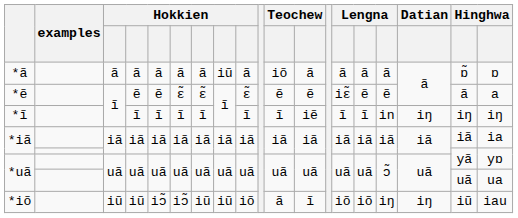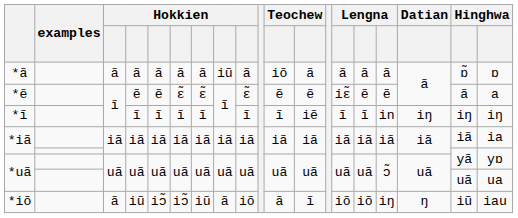 <table class="wikitable" style="text-align:center;">
 <tr>
 <th rowspan="2"></th>
 <th rowspan="2">examples</th>
 <th colspan="7">Hokkien</th>
 <th rowspan="10"></th>
 <th colspan="2">Teochew</th>
 <th rowspan="10"></th>
 <th colspan="3">Lengna</th>
 <th>Datian</th>
 <th colspan="2">Hinghwa</th>
 </tr>
 <tr>
 <th> <br> </th>
 <th><br></th>
 <th><br></th>
 <th></th>
 <th><br><br></th>
 <th></th>
 <th></th>
 <th> <br> <br></th>
 <th></th>
 <th></th>
 <th></th>
 <th></th>
 <th></th>
 <th></th>
 <th></th>
 </tr>
 <tr>
 <td>*ã</td>
 <td style="text-align: left;"></td>
 <td>ã</td>
 <td>ã</td>
 <td>ã</td>
 <td>ã</td>
 <td>ã</td>
 <td>iũ</td>
 <td>ã</td>
 <td>iõ</td>
 <td>ã</td>
 <td>ã</td>
 <td>ã</td>
 <td>ã</td>
 <td rowspan="2">ã</td>
 <td>ɒ̃</td>
 <td>ɒ</td>
 </tr>
 <tr>
 <td>*ẽ</td>
 <td style="text-align: left;"></td>
 <td rowspan="2">ĩ</td>
 <td>ẽ</td>
 <td>ẽ</td>
 <td>ɛ̃</td>
 <td>ɛ̃</td>
 <td rowspan="2">ĩ</td>
 <td>ɛ̃</td>
 <td>ẽ</td>
 <td>ẽ</td>
 <td>iɛ̃</td>
 <td>ẽ</td>
 <td>ẽ</td>
 <td>ã</td>
 <td>a</td>
 </tr>
 <tr>
 <td>*ĩ</td>
 <td style="text-align: left;"></td>
 <td>ĩ</td>
 <td>ĩ</td>
 <td>ĩ</td>
 <td>ĩ</td>
 <td>ĩ</td>
 <td>ĩ</td>
 <td>iẽ</td>
 <td>ĩ</td>
 <td>ĩ</td>
 <td>in</td>
 <td>iŋ</td>
 <td>iŋ</td>
 <td>iŋ</td>
 </tr>
 <tr>
 <td rowspan="2">*iã</td>
 <td style="text-align: left;"></td>
 <td rowspan="2">iã</td>
 <td rowspan="2">iã</td>
 <td rowspan="2">iã</td>
 <td rowspan="2">iã</td>
 <td rowspan="2">iã</td>
 <td rowspan="2">iã</td>
 <td rowspan="2">iã</td>
 <td rowspan="2">iã</td>
 <td rowspan="2">iã</td>
 <td rowspan="2">iã</td>
 <td rowspan="2">iã</td>
 <td rowspan="2">iã</td>
 <td rowspan="2">iã</td>
 <td>iã</td>
 <td>ia</td>
 </tr>
 <tr>
 <td style="text-align: left;"></td>
 <td rowspan="2">yã</td>
 <td rowspan="2">yɒ</td>
 </tr>
 <tr>
 <td rowspan="2">*uã</td>
 <td style="text-align: left;"></td>
 <td rowspan="2">uã</td>
 <td rowspan="2">uã</td>
 <td rowspan="2">uã</td>
 <td rowspan="2">uã</td>
 <td rowspan="2">uã</td>
 <td rowspan="2">uã</td>
 <td rowspan="2">uã</td>
 <td rowspan="2">uã</td>
 <td rowspan="2">uã</td>
 <td rowspan="2">uã</td>
 <td rowspan="2">uã</td>
 <td rowspan="2">ɔ̃</td>
 <td rowspan="2">uã</td>
 </tr>
 <tr>
 <td style="text-align: left;"></td>
 <td>uã</td>
 <td>ua</td>
 </tr>
 <tr>
 <td>*iõ</td>
 <td style="text-align: left;"></td>
-<td>iũ</td>
+<td>ã</td>
 <td>iũ</td>
 <td>iɔ̃</td>
 <td>iɔ̃</td>
 <td>iũ</td>
-<td>iũ</td>
+<td>ã</td>
 <td>iõ</td>
 <td>ã</td>
 <td>ĩ</td>
 <td>iõ</td>
 <td>iõ</td>
 <td>iŋ</td>
-<td>iŋ</td>
+<td>ŋ</td>
 <td>iũ</td>
 <td>iau</td>
 </tr>
 </table>
